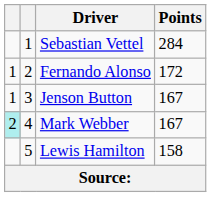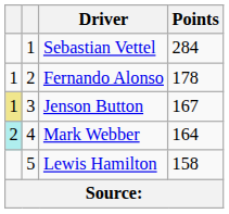 <table class="wikitable" style="font-size: 85%;">
 <tr>
 <th></th>
 <th></th>
 <th>Driver</th>
 <th>Points</th>
 </tr>
 <tr>
 <td align="left"></td>
 <td style="text-align:center;">1</td>
 <td> <a href='#'>Sebastian Vettel</a></td>
 <td>284</td>
 </tr>
 <tr>
 <td align="left"> 1</td>
 <td style="text-align:center;">2</td>
 <td> <a href='#'>Fernando Alonso</a></td>
-<td>172</td>
+<td>178</td>
 </tr>
 <tr>
-<td align="left"> 1</td>
+<td align="left" style="background: khaki;"> 1</td>
 <td style="text-align:center;">3</td>
 <td> <a href='#'>Jenson Button</a></td>
 <td>167</td>
 </tr>
 <tr>
 <td align="left" style="background: paleturquoise;"> 2</td>
 <td style="text-align:center;">4</td>
 <td> <a href='#'>Mark Webber</a></td>
-<td>167</td>
+<td>164</td>
 </tr>
 <tr>
 <td align="left"></td>
 <td style="text-align:center;">5</td>
 <td> <a href='#'>Lewis Hamilton</a></td>
 <td>158</td>
 </tr>
 <tr>
 <th colspan=4>Source: </th>
 </tr>
 </table>
